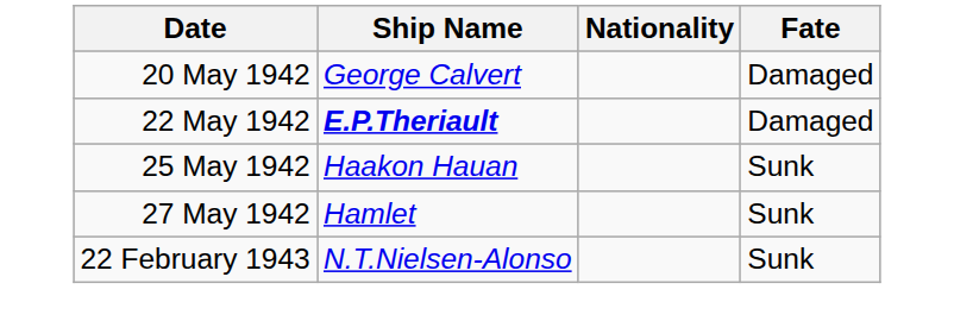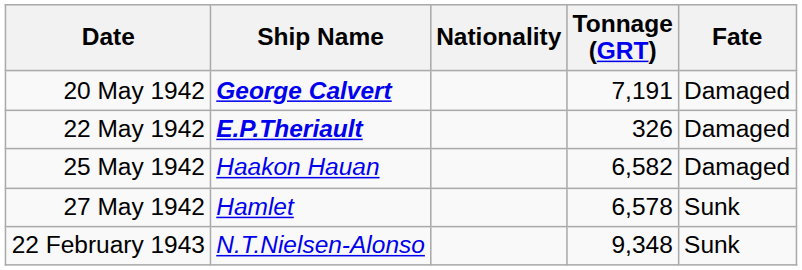 <table class="wikitable sortable" style="margin: 1em auto 1em auto;"|->
 <tr>
 <th>Date</th>
 <th>Ship Name</th>
 <th>Nationality</th>
+<th>Tonnage <br>(<a href='#'>GRT</a>)</th>
 <th>Fate</th>
 </tr>
 <tr>
 <td align="right">20 May 1942</td>
-<td align="left"><a href='#'><em>George Calvert</em></a></td>
+<td align="left"><strong><a href='#'><em>George Calvert</em></a></strong></td>
 <td align="left"></td>
+<td align="right">7,191</td>
 <td align="left">Damaged</td>
 </tr>
 <tr>
 <td align="right">22 May 1942</td>
 <td align="left"><strong><a href='#'><em>E.P.Theriault</em></a></strong></td>
 <td align="left"></td>
+<td align="right">326</td>
 <td align="left">Damaged</td>
 </tr>
 <tr>
 <td align="right">25 May 1942</td>
 <td align="left"><a href='#'><em>Haakon Hauan</em></a></td>
 <td align="left"></td>
-<td align="left">Sunk</td>
+<td align="right">6,582</td>
+<td align="left">Damaged</td>
 </tr>
 <tr>
 <td align="right">27 May 1942</td>
 <td align="left"><a href='#'><em>Hamlet</em></a></td>
 <td align="left"></td>
+<td align="right">6,578</td>
 <td align="left">Sunk</td>
 </tr>
 <tr>
 <td align="right">22 February 1943</td>
 <td align="left"><a href='#'><em>N.T.Nielsen-Alonso</em></a></td>
 <td align="left"></td>
+<td align="right">9,348</td>
 <td align="left">Sunk</td>
 </tr>
 </table>
